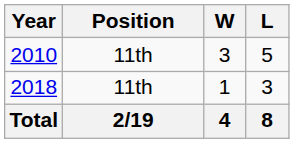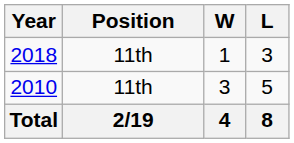 <table class="wikitable" style="text-align: center;">
 <tr>
 <th>Year</th>
 <th width="100">Position</th>
 <th width="25">W</th>
 <th width="25">L</th>
 </tr>
 <tr>
+<td> <a href='#'>2018</a></td>
+<td>11th</td>
+<td>1</td>
+<td>3</td>
+</tr>
+<tr>
 <td> <a href='#'>2010</a></td>
 <td>11th</td>
 <td>3</td>
 <td>5</td>
-</tr>
-<tr>
-<td> <a href='#'>2018</a></td>
-<td>11th</td>
-<td>1</td>
-<td>3</td>
 </tr>
 <tr>
 <th>Total</th>
 <th>2/19</th>
 <th>4</th>
 <th>8</th>
 </tr>
 </table>
